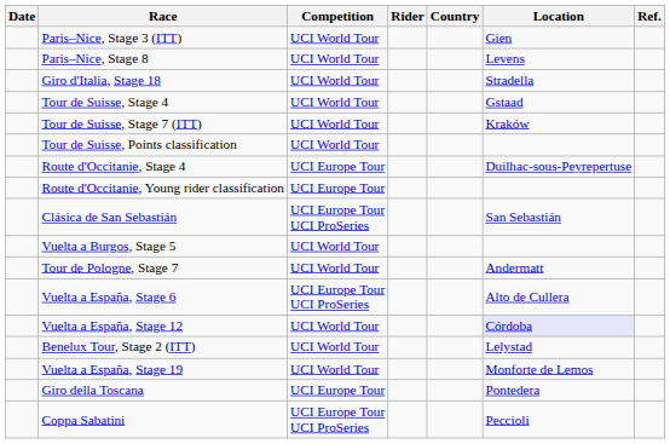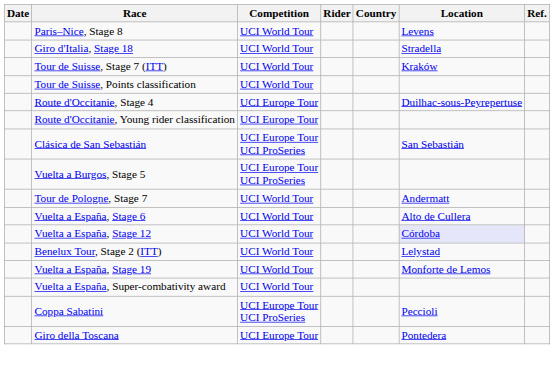 <table class="wikitable sortable">
 <tr>
 <th>Date</th>
 <th>Race</th>
 <th>Competition</th>
 <th>Rider</th>
 <th>Country</th>
 <th>Location</th>
 <th class="unsortable">Ref.</th>
-</tr>
-<tr>
-<td></td>
-<td><a href='#'>Paris–Nice</a>, Stage 3 (<a href='#'>ITT</a>)</td>
-<td><a href='#'>UCI World Tour</a></td>
-<td></td>
-<td></td>
-<td><a href='#'>Gien</a></td>
-<td align="center"></td>
 </tr>
 <tr>
 <td></td>
 <td><a href='#'>Paris–Nice</a>, Stage 8</td>
 <td><a href='#'>UCI World Tour</a></td>
 <td></td>
 <td></td>
 <td><a href='#'>Levens</a></td>
 <td align="center"></td>
 </tr>
 <tr>
 <td></td>
 <td><a href='#'>Giro d'Italia</a>, <a href='#'>Stage 18</a></td>
 <td><a href='#'>UCI World Tour</a></td>
 <td></td>
 <td></td>
 <td><a href='#'>Stradella</a></td>
-<td align="center"></td>
-</tr>
-<tr>
-<td></td>
-<td><a href='#'>Tour de Suisse</a>, Stage 4</td>
-<td><a href='#'>UCI World Tour</a></td>
-<td></td>
-<td></td>
-<td><a href='#'>Gstaad</a></td>
 <td align="center"></td>
 </tr>
 <tr>
 <td></td>
 <td><a href='#'>Tour de Suisse</a>, Stage 7 (<a href='#'>ITT</a>)</td>
 <td><a href='#'>UCI World Tour</a></td>
 <td></td>
 <td></td>
 <td><a href='#'>Kraków</a></td>
 <td align="center"></td>
 </tr>
 <tr>
 <td></td>
 <td><a href='#'>Tour de Suisse</a>, Points classification</td>
 <td><a href='#'>UCI World Tour</a></td>
 <td></td>
 <td></td>
 <td></td>
 <td align="center"></td>
 </tr>
 <tr>
 <td></td>
 <td><a href='#'>Route d'Occitanie</a>, Stage 4</td>
 <td><a href='#'>UCI Europe Tour</a></td>
 <td></td>
 <td></td>
 <td><a href='#'>Duilhac-sous-Peyrepertuse</a></td>
 <td align="center"></td>
 </tr>
 <tr>
 <td></td>
 <td><a href='#'>Route d'Occitanie</a>, Young rider classification</td>
 <td><a href='#'>UCI Europe Tour</a></td>
 <td></td>
 <td></td>
 <td></td>
 <td align="center"></td>
 </tr>
 <tr>
 <td></td>
 <td><a href='#'>Clásica de San Sebastián</a></td>
 <td><a href='#'>UCI Europe Tour</a> <br> <a href='#'>UCI ProSeries</a></td>
 <td></td>
 <td></td>
 <td><a href='#'>San Sebastián</a></td>
 <td align="center"></td>
 </tr>
 <tr>
 <td></td>
 <td><a href='#'>Vuelta a Burgos</a>, Stage 5</td>
-<td><a href='#'>UCI World Tour</a></td>
+<td><a href='#'>UCI Europe Tour</a> <br> <a href='#'>UCI ProSeries</a></td>
 <td></td>
 <td></td>
 <td></td>
 <td align="center"></td>
 </tr>
 <tr>
 <td></td>
 <td><a href='#'>Tour de Pologne</a>, Stage 7</td>
 <td><a href='#'>UCI World Tour</a></td>
 <td></td>
 <td></td>
 <td><a href='#'>Andermatt</a></td>
 <td align="center"></td>
 </tr>
 <tr>
 <td></td>
 <td><a href='#'>Vuelta a España</a>, <a href='#'>Stage 6</a></td>
-<td><a href='#'>UCI Europe Tour</a> <br> <a href='#'>UCI ProSeries</a></td>
+<td><a href='#'>UCI World Tour</a></td>
 <td></td>
 <td></td>
 <td><a href='#'>Alto de Cullera</a></td>
 <td align="center"></td>
 </tr>
 <tr>
 <td></td>
 <td><a href='#'>Vuelta a España</a>, <a href='#'>Stage 12</a></td>
 <td><a href='#'>UCI World Tour</a></td>
 <td></td>
 <td></td>
 <td style="background: lavender;"><a href='#'>Córdoba</a></td>
 <td align="center"></td>
 </tr>
 <tr>
 <td></td>
 <td><a href='#'>Benelux Tour</a>, Stage 2 (<a href='#'>ITT</a>)</td>
 <td><a href='#'>UCI World Tour</a></td>
 <td></td>
 <td></td>
 <td><a href='#'>Lelystad</a></td>
 <td align="center"></td>
 </tr>
 <tr>
 <td></td>
 <td><a href='#'>Vuelta a España</a>, <a href='#'>Stage 19</a></td>
 <td><a href='#'>UCI World Tour</a></td>
 <td></td>
 <td></td>
 <td><a href='#'>Monforte de Lemos</a></td>
 <td align="center"></td>
 </tr>
 <tr>
 <td></td>
-<td><a href='#'>Giro della Toscana</a></td>
-<td><a href='#'>UCI Europe Tour</a></td>
+<td><a href='#'>Vuelta a España</a>, Super-combativity award</td>
+<td><a href='#'>UCI World Tour</a></td>
 <td></td>
 <td></td>
-<td><a href='#'>Pontedera</a></td>
+<td></td>
 <td align="center"></td>
 </tr>
 <tr>
 <td></td>
 <td><a href='#'>Coppa Sabatini</a></td>
 <td><a href='#'>UCI Europe Tour</a> <br> <a href='#'>UCI ProSeries</a></td>
 <td></td>
 <td></td>
 <td><a href='#'>Peccioli</a></td>
 <td align="center"></td>
 </tr>
+<tr>
+<td></td>
+<td><a href='#'>Giro della Toscana</a></td>
+<td><a href='#'>UCI Europe Tour</a></td>
+<td></td>
+<td></td>
+<td><a href='#'>Pontedera</a></td>
+<td align="center"></td>
+</tr>
 </table>
